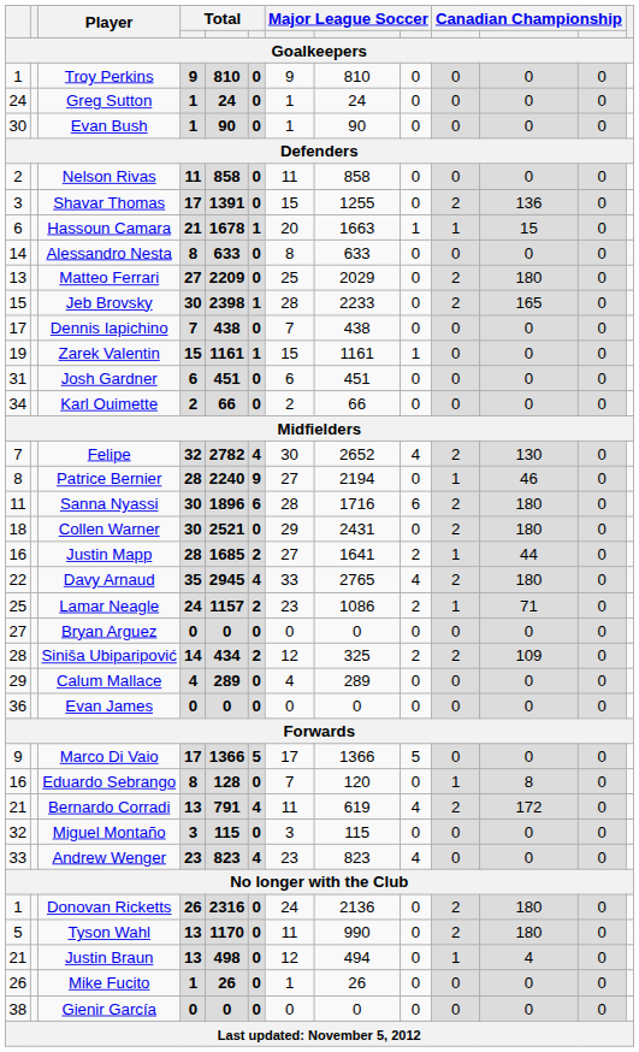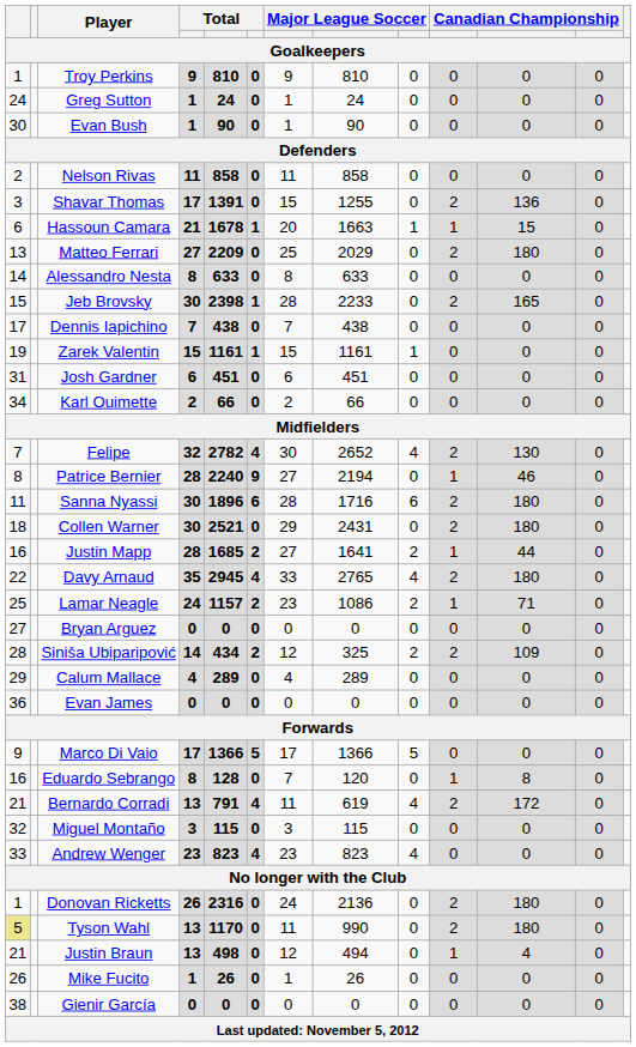 <table class="wikitable" Style="text-align:  center;font-size:95%">
 <tr>
 <th rowspan="2"></th>
 <th ! rowspan="2"></th>
 <th ! rowspan="2">Player</th>
 <th ! colspan="3">Total</th>
 <th ! colspan="3"><a href='#'>Major League Soccer</a></th>
 <th ! colspan="3"><a href='#'>Canadian Championship</a></th>
 <th ! rowspan="2"></th>
 </tr>
 <tr>
 <th></th>
 <th></th>
 <th></th>
 <th></th>
 <th></th>
 <th></th>
 <th></th>
 <th></th>
 <th></th>
 </tr>
 <tr>
 <th colspan="13">Goalkeepers</th>
 </tr>
 <tr>
 <td>1</td>
 <td></td>
 <td><a href='#'>Troy Perkins</a></td>
 <td style="background:#DCDCDC"><strong>9</strong> </td>
 <td style="background:#DCDCDC"><strong>810</strong> </td>
 <td style="background:#DCDCDC"><strong>0</strong> </td>
 <td>9 </td>
 <td>810 </td>
 <td>0 </td>
 <td style="background:#DCDCDC">0 </td>
 <td style="background:#DCDCDC">0 </td>
 <td style="background:#DCDCDC">0 </td>
 <td></td>
 </tr>
 <tr>
 <td>24</td>
 <td></td>
 <td><a href='#'>Greg Sutton</a></td>
 <td style="background:#DCDCDC"><strong>1</strong> </td>
 <td style="background:#DCDCDC"><strong>24</strong> </td>
 <td style="background:#DCDCDC"><strong>0</strong> </td>
 <td>1 </td>
 <td>24 </td>
 <td>0 </td>
 <td style="background:#DCDCDC">0 </td>
 <td style="background:#DCDCDC">0 </td>
 <td style="background:#DCDCDC">0 </td>
 <td></td>
 </tr>
 <tr>
 <td>30</td>
 <td></td>
 <td><a href='#'>Evan Bush</a></td>
 <td style="background:#DCDCDC"><strong>1</strong> </td>
 <td style="background:#DCDCDC"><strong>90</strong> </td>
 <td style="background:#DCDCDC"><strong>0</strong> </td>
 <td>1 </td>
 <td>90 </td>
 <td>0 </td>
 <td style="background:#DCDCDC">0 </td>
 <td style="background:#DCDCDC">0 </td>
 <td style="background:#DCDCDC">0 </td>
 <td></td>
 </tr>
 <tr>
 <th colspan="13">Defenders</th>
 </tr>
 <tr>
 <td>2</td>
 <td></td>
 <td><a href='#'>Nelson Rivas</a></td>
 <td style="background:#DCDCDC"><strong>11</strong> </td>
 <td style="background:#DCDCDC"><strong>858</strong> </td>
 <td style="background:#DCDCDC"><strong>0</strong> </td>
 <td>11 </td>
 <td>858 </td>
 <td>0 </td>
 <td style="background:#DCDCDC">0 </td>
 <td style="background:#DCDCDC">0 </td>
 <td style="background:#DCDCDC">0 </td>
 <td></td>
 </tr>
 <tr>
 <td>3</td>
 <td></td>
 <td><a href='#'>Shavar Thomas</a></td>
 <td style="background:#DCDCDC"><strong>17</strong> </td>
 <td style="background:#DCDCDC"><strong>1391</strong> </td>
 <td style="background:#DCDCDC"><strong>0</strong> </td>
 <td>15 </td>
 <td>1255 </td>
 <td>0 </td>
 <td style="background:#DCDCDC">2 </td>
 <td style="background:#DCDCDC">136 </td>
 <td style="background:#DCDCDC">0 </td>
 <td></td>
 </tr>
 <tr>
 <td>6</td>
 <td></td>
 <td><a href='#'>Hassoun Camara</a></td>
 <td style="background:#DCDCDC"><strong>21</strong> </td>
 <td style="background:#DCDCDC"><strong>1678</strong> </td>
 <td style="background:#DCDCDC"><strong>1</strong> </td>
 <td>20 </td>
 <td>1663 </td>
 <td>1 </td>
 <td style="background:#DCDCDC">1 </td>
 <td style="background:#DCDCDC">15 </td>
 <td style="background:#DCDCDC">0 </td>
 <td></td>
 </tr>
 <tr>
+<td>13</td>
+<td></td>
+<td><a href='#'>Matteo Ferrari</a></td>
+<td style="background:#DCDCDC"><strong>27</strong> </td>
+<td style="background:#DCDCDC"><strong>2209</strong> </td>
+<td style="background:#DCDCDC"><strong>0</strong> </td>
+<td>25 </td>
+<td>2029 </td>
+<td>0 </td>
+<td style="background:#DCDCDC">2 </td>
+<td style="background:#DCDCDC">180 </td>
+<td style="background:#DCDCDC">0 </td>
+<td></td>
+</tr>
+<tr>
 <td>14</td>
 <td></td>
 <td><a href='#'>Alessandro Nesta</a></td>
 <td style="background:#DCDCDC"><strong>8</strong> </td>
 <td style="background:#DCDCDC"><strong>633</strong> </td>
 <td style="background:#DCDCDC"><strong>0</strong> </td>
 <td>8 </td>
 <td>633 </td>
 <td>0 </td>
 <td style="background:#DCDCDC">0 </td>
 <td style="background:#DCDCDC">0 </td>
-<td style="background:#DCDCDC">0 </td>
-<td></td>
-</tr>
-<tr>
-<td>13</td>
-<td></td>
-<td><a href='#'>Matteo Ferrari</a></td>
-<td style="background:#DCDCDC"><strong>27</strong> </td>
-<td style="background:#DCDCDC"><strong>2209</strong> </td>
-<td style="background:#DCDCDC"><strong>0</strong> </td>
-<td>25 </td>
-<td>2029 </td>
-<td>0 </td>
-<td style="background:#DCDCDC">2 </td>
-<td style="background:#DCDCDC">180 </td>
 <td style="background:#DCDCDC">0 </td>
 <td></td>
 </tr>
 <tr>
 <td>15</td>
 <td></td>
 <td><a href='#'>Jeb Brovsky</a></td>
 <td style="background:#DCDCDC"><strong>30</strong> </td>
 <td style="background:#DCDCDC"><strong>2398</strong> </td>
 <td style="background:#DCDCDC"><strong>1</strong> </td>
 <td>28 </td>
 <td>2233 </td>
 <td>0 </td>
 <td style="background:#DCDCDC">2 </td>
 <td style="background:#DCDCDC">165 </td>
 <td style="background:#DCDCDC">0 </td>
 <td></td>
 </tr>
 <tr>
 <td>17</td>
 <td></td>
 <td><a href='#'>Dennis Iapichino</a></td>
 <td style="background:#DCDCDC"><strong>7</strong> </td>
 <td style="background:#DCDCDC"><strong>438</strong> </td>
 <td style="background:#DCDCDC"><strong>0</strong> </td>
 <td>7 </td>
 <td>438 </td>
 <td>0 </td>
 <td style="background:#DCDCDC">0 </td>
 <td style="background:#DCDCDC">0 </td>
 <td style="background:#DCDCDC">0 </td>
 <td></td>
 </tr>
 <tr>
 <td>19</td>
 <td></td>
 <td><a href='#'>Zarek Valentin</a></td>
 <td style="background:#DCDCDC"><strong>15</strong> </td>
 <td style="background:#DCDCDC"><strong>1161</strong> </td>
 <td style="background:#DCDCDC"><strong>1</strong> </td>
 <td>15 </td>
 <td>1161 </td>
 <td>1 </td>
 <td style="background:#DCDCDC">0 </td>
 <td style="background:#DCDCDC">0 </td>
 <td style="background:#DCDCDC">0 </td>
 <td></td>
 </tr>
 <tr>
 <td>31</td>
 <td></td>
 <td><a href='#'>Josh Gardner</a></td>
 <td style="background:#DCDCDC"><strong>6</strong> </td>
 <td style="background:#DCDCDC"><strong>451</strong> </td>
 <td style="background:#DCDCDC"><strong>0</strong> </td>
 <td>6 </td>
 <td>451 </td>
 <td>0 </td>
 <td style="background:#DCDCDC">0 </td>
 <td style="background:#DCDCDC">0 </td>
 <td style="background:#DCDCDC">0 </td>
 <td></td>
 </tr>
 <tr>
 <td>34</td>
 <td></td>
 <td><a href='#'>Karl Ouimette</a></td>
 <td style="background:#DCDCDC"><strong>2</strong> </td>
 <td style="background:#DCDCDC"><strong>66</strong> </td>
 <td style="background:#DCDCDC"><strong>0</strong> </td>
 <td>2 </td>
 <td>66 </td>
 <td>0 </td>
 <td style="background:#DCDCDC">0 </td>
 <td style="background:#DCDCDC">0 </td>
 <td style="background:#DCDCDC">0 </td>
 <td></td>
 </tr>
 <tr>
 <th colspan="13">Midfielders</th>
 </tr>
 <tr>
 <td>7</td>
 <td></td>
 <td><a href='#'>Felipe</a></td>
 <td style="background:#DCDCDC"><strong>32</strong> </td>
 <td style="background:#DCDCDC"><strong>2782</strong> </td>
 <td style="background:#DCDCDC"><strong>4</strong> </td>
 <td>30 </td>
 <td>2652 </td>
 <td>4 </td>
 <td style="background:#DCDCDC">2 </td>
 <td style="background:#DCDCDC">130 </td>
 <td style="background:#DCDCDC">0 </td>
 <td></td>
 </tr>
 <tr>
 <td>8</td>
 <td></td>
 <td><a href='#'>Patrice Bernier</a></td>
 <td style="background:#DCDCDC"><strong>28</strong> </td>
 <td style="background:#DCDCDC"><strong>2240</strong> </td>
 <td style="background:#DCDCDC"><strong>9</strong> </td>
 <td>27 </td>
 <td>2194 </td>
 <td>0 </td>
 <td style="background:#DCDCDC">1 </td>
 <td style="background:#DCDCDC">46 </td>
 <td style="background:#DCDCDC">0 </td>
 <td></td>
 </tr>
 <tr>
 <td>11</td>
 <td></td>
 <td><a href='#'>Sanna Nyassi</a></td>
 <td style="background:#DCDCDC"><strong>30</strong> </td>
 <td style="background:#DCDCDC"><strong>1896</strong> </td>
 <td style="background:#DCDCDC"><strong>6</strong> </td>
 <td>28 </td>
 <td>1716 </td>
 <td>6 </td>
 <td style="background:#DCDCDC">2 </td>
 <td style="background:#DCDCDC">180 </td>
 <td style="background:#DCDCDC">0 </td>
 <td></td>
 </tr>
 <tr>
 <td>18</td>
 <td></td>
 <td><a href='#'>Collen Warner</a></td>
 <td style="background:#DCDCDC"><strong>30</strong> </td>
 <td style="background:#DCDCDC"><strong>2521</strong> </td>
 <td style="background:#DCDCDC"><strong>0</strong> </td>
 <td>29 </td>
 <td>2431 </td>
 <td>0 </td>
 <td style="background:#DCDCDC">2 </td>
 <td style="background:#DCDCDC">180 </td>
 <td style="background:#DCDCDC">0 </td>
 <td></td>
 </tr>
 <tr>
 <td>16</td>
 <td></td>
 <td><a href='#'>Justin Mapp</a></td>
 <td style="background:#DCDCDC"><strong>28</strong> </td>
 <td style="background:#DCDCDC"><strong>1685</strong> </td>
 <td style="background:#DCDCDC"><strong>2</strong> </td>
 <td>27 </td>
 <td>1641 </td>
 <td>2 </td>
 <td style="background:#DCDCDC">1 </td>
 <td style="background:#DCDCDC">44 </td>
 <td style="background:#DCDCDC">0 </td>
 <td></td>
 </tr>
 <tr>
 <td>22</td>
 <td></td>
 <td><a href='#'>Davy Arnaud</a></td>
 <td style="background:#DCDCDC"><strong>35</strong> </td>
 <td style="background:#DCDCDC"><strong>2945</strong> </td>
 <td style="background:#DCDCDC"><strong>4</strong> </td>
 <td>33 </td>
 <td>2765 </td>
 <td>4 </td>
 <td style="background:#DCDCDC">2 </td>
 <td style="background:#DCDCDC">180 </td>
 <td style="background:#DCDCDC">0 </td>
 <td></td>
 </tr>
 <tr>
 <td>25</td>
 <td></td>
 <td><a href='#'>Lamar Neagle</a></td>
 <td style="background:#DCDCDC"><strong>24</strong> </td>
 <td style="background:#DCDCDC"><strong>1157</strong> </td>
 <td style="background:#DCDCDC"><strong>2</strong> </td>
 <td>23 </td>
 <td>1086 </td>
 <td>2 </td>
 <td style="background:#DCDCDC">1 </td>
 <td style="background:#DCDCDC">71 </td>
 <td style="background:#DCDCDC">0 </td>
 <td></td>
 </tr>
 <tr>
 <td>27</td>
 <td></td>
 <td><a href='#'>Bryan Arguez</a></td>
 <td style="background:#DCDCDC"><strong>0</strong> </td>
 <td style="background:#DCDCDC"><strong>0</strong> </td>
 <td style="background:#DCDCDC"><strong>0</strong> </td>
 <td>0 </td>
 <td>0 </td>
 <td>0 </td>
 <td style="background:#DCDCDC">0 </td>
 <td style="background:#DCDCDC">0 </td>
 <td style="background:#DCDCDC">0 </td>
 <td></td>
 </tr>
 <tr>
 <td>28</td>
 <td></td>
 <td><a href='#'>Siniša Ubiparipović</a></td>
 <td style="background:#DCDCDC"><strong>14</strong> </td>
 <td style="background:#DCDCDC"><strong>434</strong> </td>
 <td style="background:#DCDCDC"><strong>2</strong> </td>
 <td>12 </td>
 <td>325 </td>
 <td>2 </td>
 <td style="background:#DCDCDC">2 </td>
 <td style="background:#DCDCDC">109 </td>
 <td style="background:#DCDCDC">0 </td>
 <td></td>
 </tr>
 <tr>
 <td>29</td>
 <td></td>
 <td><a href='#'>Calum Mallace</a></td>
 <td style="background:#DCDCDC"><strong>4</strong> </td>
 <td style="background:#DCDCDC"><strong>289</strong> </td>
 <td style="background:#DCDCDC"><strong>0</strong> </td>
 <td>4 </td>
 <td>289 </td>
 <td>0 </td>
 <td style="background:#DCDCDC">0 </td>
 <td style="background:#DCDCDC">0 </td>
 <td style="background:#DCDCDC">0 </td>
 <td></td>
 </tr>
 <tr>
 <td>36</td>
 <td></td>
 <td><a href='#'>Evan James</a></td>
 <td style="background:#DCDCDC"><strong>0</strong> </td>
 <td style="background:#DCDCDC"><strong>0</strong> </td>
 <td style="background:#DCDCDC"><strong>0</strong> </td>
 <td>0 </td>
 <td>0 </td>
 <td>0 </td>
 <td style="background:#DCDCDC">0 </td>
 <td style="background:#DCDCDC">0 </td>
 <td style="background:#DCDCDC">0 </td>
 <td></td>
 </tr>
 <tr>
 <th colspan="13">Forwards</th>
 </tr>
 <tr>
 <td>9</td>
 <td></td>
 <td><a href='#'>Marco Di Vaio</a></td>
 <td style="background:#DCDCDC"><strong>17</strong> </td>
 <td style="background:#DCDCDC"><strong>1366</strong> </td>
 <td style="background:#DCDCDC"><strong>5</strong> </td>
 <td>17 </td>
 <td>1366 </td>
 <td>5 </td>
 <td style="background:#DCDCDC">0 </td>
 <td style="background:#DCDCDC">0 </td>
 <td style="background:#DCDCDC">0 </td>
 <td></td>
 </tr>
 <tr>
 <td>16</td>
 <td></td>
 <td><a href='#'>Eduardo Sebrango</a></td>
 <td style="background:#DCDCDC"><strong>8</strong> </td>
 <td style="background:#DCDCDC"><strong>128</strong> </td>
 <td style="background:#DCDCDC"><strong>0</strong> </td>
 <td>7 </td>
 <td>120 </td>
 <td>0 </td>
 <td style="background:#DCDCDC">1 </td>
 <td style="background:#DCDCDC">8 </td>
 <td style="background:#DCDCDC">0 </td>
 <td></td>
 </tr>
 <tr>
 <td>21</td>
 <td></td>
 <td><a href='#'>Bernardo Corradi</a></td>
 <td style="background:#DCDCDC"><strong>13</strong> </td>
 <td style="background:#DCDCDC"><strong>791</strong> </td>
 <td style="background:#DCDCDC"><strong>4</strong> </td>
 <td>11 </td>
 <td>619 </td>
 <td>4 </td>
 <td style="background:#DCDCDC">2 </td>
 <td style="background:#DCDCDC">172 </td>
 <td style="background:#DCDCDC">0 </td>
 <td></td>
 </tr>
 <tr>
 <td>32</td>
 <td></td>
 <td><a href='#'>Miguel Montaño</a></td>
 <td style="background:#DCDCDC"><strong>3</strong> </td>
 <td style="background:#DCDCDC"><strong>115</strong> </td>
 <td style="background:#DCDCDC"><strong>0</strong> </td>
 <td>3 </td>
 <td>115 </td>
 <td>0 </td>
 <td style="background:#DCDCDC">0 </td>
 <td style="background:#DCDCDC">0 </td>
 <td style="background:#DCDCDC">0 </td>
 <td></td>
 </tr>
 <tr>
 <td>33</td>
 <td></td>
 <td><a href='#'>Andrew Wenger</a></td>
 <td style="background:#DCDCDC"><strong>23</strong> </td>
 <td style="background:#DCDCDC"><strong>823</strong> </td>
 <td style="background:#DCDCDC"><strong>4</strong> </td>
 <td>23 </td>
 <td>823 </td>
 <td>4 </td>
 <td style="background:#DCDCDC">0 </td>
 <td style="background:#DCDCDC">0 </td>
 <td style="background:#DCDCDC">0 </td>
 <td></td>
 </tr>
 <tr>
 <th colspan="13">No longer with the Club</th>
 </tr>
 <tr>
 <td>1</td>
 <td></td>
 <td><a href='#'>Donovan Ricketts</a></td>
 <td style="background:#DCDCDC"><strong>26</strong> </td>
 <td style="background:#DCDCDC"><strong>2316</strong> </td>
 <td style="background:#DCDCDC"><strong>0</strong> </td>
 <td>24 </td>
 <td>2136 </td>
 <td>0 </td>
 <td style="background:#DCDCDC">2 </td>
 <td style="background:#DCDCDC">180 </td>
 <td style="background:#DCDCDC">0 </td>
 <td></td>
 </tr>
 <tr>
-<td>5</td>
+<td style="background: khaki;">5</td>
 <td></td>
 <td><a href='#'>Tyson Wahl</a></td>
 <td style="background:#DCDCDC"><strong>13</strong> </td>
 <td style="background:#DCDCDC"><strong>1170</strong> </td>
 <td style="background:#DCDCDC"><strong>0</strong> </td>
 <td>11 </td>
 <td>990 </td>
 <td>0 </td>
 <td style="background:#DCDCDC">2 </td>
 <td style="background:#DCDCDC">180 </td>
 <td style="background:#DCDCDC">0 </td>
 <td></td>
 </tr>
 <tr>
 <td>21</td>
 <td></td>
 <td><a href='#'>Justin Braun</a></td>
 <td style="background:#DCDCDC"><strong>13</strong> </td>
 <td style="background:#DCDCDC"><strong>498</strong> </td>
 <td style="background:#DCDCDC"><strong>0</strong> </td>
 <td>12 </td>
 <td>494 </td>
 <td>0 </td>
 <td style="background:#DCDCDC">1 </td>
 <td style="background:#DCDCDC">4 </td>
 <td style="background:#DCDCDC">0 </td>
 <td></td>
 </tr>
 <tr>
 <td>26</td>
 <td></td>
 <td><a href='#'>Mike Fucito</a></td>
 <td style="background:#DCDCDC"><strong>1</strong> </td>
 <td style="background:#DCDCDC"><strong>26</strong> </td>
 <td style="background:#DCDCDC"><strong>0</strong> </td>
 <td>1 </td>
 <td>26 </td>
 <td>0 </td>
 <td style="background:#DCDCDC">0 </td>
 <td style="background:#DCDCDC">0 </td>
 <td style="background:#DCDCDC">0 </td>
 <td></td>
 </tr>
 <tr>
 <td>38</td>
 <td></td>
 <td><a href='#'>Gienir García</a></td>
 <td style="background:#DCDCDC"><strong>0</strong> </td>
 <td style="background:#DCDCDC"><strong>0</strong> </td>
 <td style="background:#DCDCDC"><strong>0</strong> </td>
 <td>0 </td>
 <td>0 </td>
 <td>0 </td>
 <td style="background:#DCDCDC">0 </td>
 <td style="background:#DCDCDC">0 </td>
 <td style="background:#DCDCDC">0 </td>
 <td></td>
 </tr>
 <tr>
 <th colspan="13"><small>Last updated: November 5, 2012</small></th>
 </tr>
 </table>
